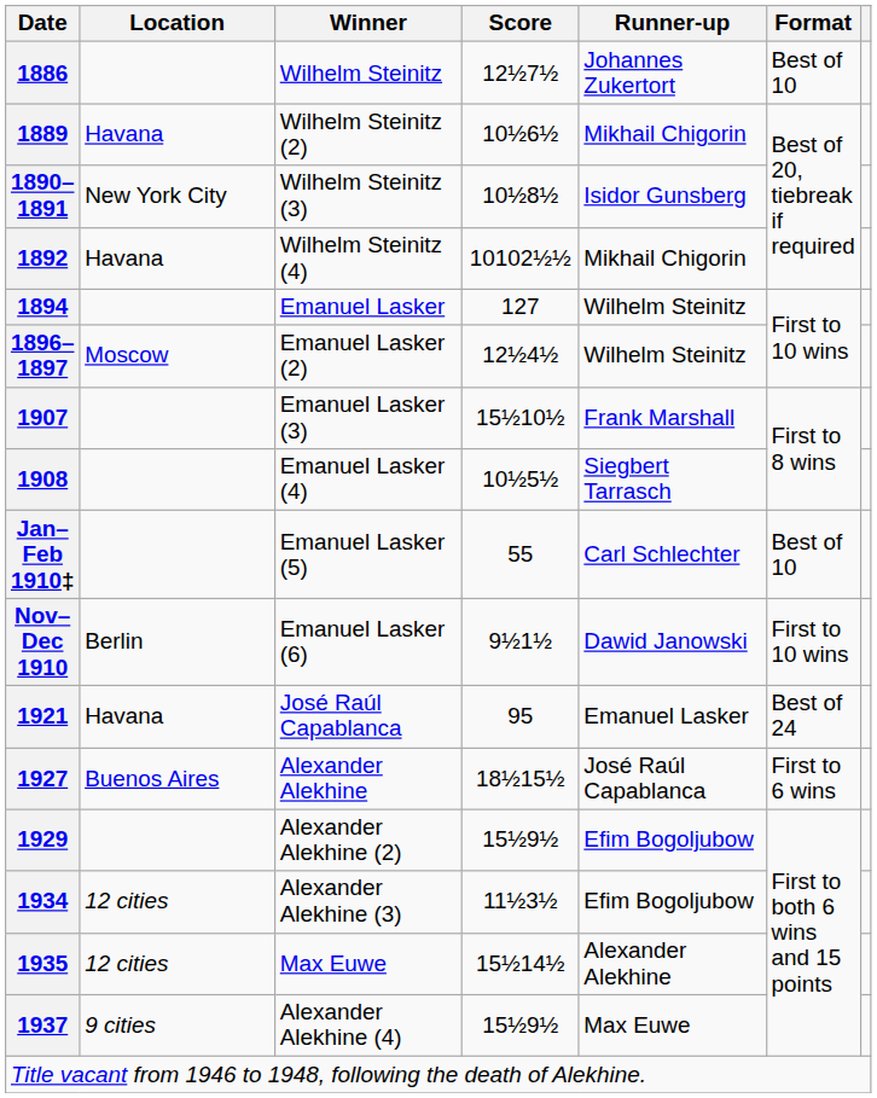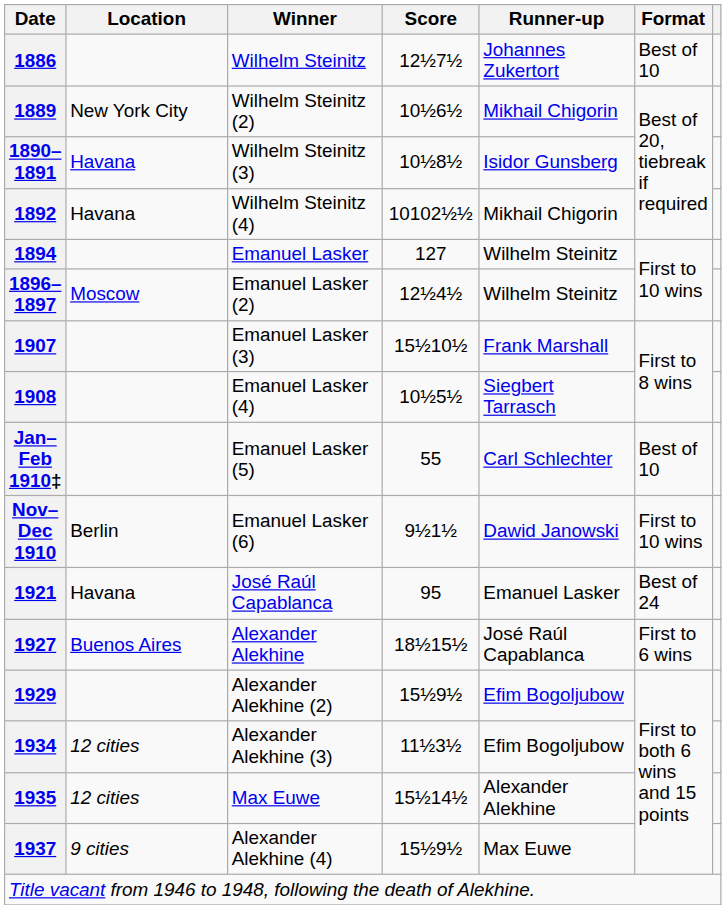 <table class="wikitable sortable">
 <tr>
 <th scope="col" style="width:2em">Date</th>
 <th scope="col" style="width:15em" class="unsortable">Location</th>
 <th scope="col" style="width:12em">Winner</th>
 <th scope="col" style="width:5em" class="unsortable">Score</th>
 <th scope="col" style="width:12em">Runner-up</th>
 <th scope="col" class="unsortable">Format</th>
 <th scope="col" class="unsortable"></th>
 </tr>
 <tr>
 <th scope="row"><a href='#'>1886</a></th>
 <td></td>
 <td data-sort-value="Steinitz, Wilhelm"> <a href='#'>Wilhelm Steinitz</a></td>
 <td style="text-align:center">12½7½</td>
 <td data-sort-value="Zukertort, Johannes"> <a href='#'>Johannes Zukertort</a></td>
 <td>Best of 10</td>
 <td></td>
 </tr>
 <tr>
 <th scope="row"><a href='#'>1889</a></th>
-<td> <a href='#'>Havana</a></td>
+<td> New York City</td>
 <td data-sort-value="Steinitz, Wilhelm"> Wilhelm Steinitz (2)</td>
 <td style="text-align:center">10½6½</td>
 <td data-sort-value="Chigorin, Mikhail"> <a href='#'>Mikhail Chigorin</a></td>
 <td rowspan="3">Best of 20, tiebreak if required</td>
 <td></td>
 </tr>
 <tr>
 <th scope="row"><a href='#'>1890–1891</a></th>
-<td> New York City</td>
+<td> <a href='#'>Havana</a></td>
 <td data-sort-value="Steinitz, Wilhelm"> Wilhelm Steinitz (3)</td>
 <td style="text-align:center">10½8½</td>
 <td data-sort-value="Gunsberg, Isidor"> <a href='#'>Isidor Gunsberg</a></td>
 <td></td>
 </tr>
 <tr>
 <th scope="row"><a href='#'>1892</a></th>
 <td> Havana</td>
 <td data-sort-value="Steinitz, Wilhelm"> Wilhelm Steinitz (4)</td>
 <td style="text-align:center">10102½½</td>
 <td data-sort-value="Chigorin, Mikhail"> Mikhail Chigorin</td>
 <td></td>
 </tr>
 <tr>
 <th scope="row"><a href='#'>1894</a></th>
 <td></td>
 <td data-sort-value="Lasker, Emanuel"> <a href='#'>Emanuel Lasker</a></td>
 <td style="text-align:center">127</td>
 <td data-sort-value="Steinitz, Wilhelm"> Wilhelm Steinitz</td>
 <td rowspan="2">First to 10 wins</td>
 <td></td>
 </tr>
 <tr>
 <th scope="row"><a href='#'>1896–1897</a></th>
 <td> <a href='#'>Moscow</a></td>
 <td data-sort-value="Lasker, Emanuel"> Emanuel Lasker (2)</td>
 <td style="text-align:center">12½4½</td>
 <td data-sort-value="Steinitz, Wilhelm"> Wilhelm Steinitz</td>
 <td></td>
 </tr>
 <tr>
 <th scope="row"><a href='#'>1907</a></th>
 <td></td>
 <td data-sort-value="Lasker, Emanuel"> Emanuel Lasker (3)</td>
 <td style="text-align:center">15½10½</td>
 <td data-sort-value="Marshall, Frank"> <a href='#'>Frank Marshall</a></td>
 <td rowspan="2">First to 8 wins</td>
 <td></td>
 </tr>
 <tr>
 <th scope="row"><a href='#'>1908</a></th>
 <td></td>
 <td data-sort-value="Lasker, Emanuel"> Emanuel Lasker (4)</td>
 <td style="text-align:center">10½5½</td>
 <td data-sort-value="Tarrasch, Siegbert"> <a href='#'>Siegbert Tarrasch</a></td>
 <td></td>
 </tr>
 <tr>
 <th scope="row" data-sort-value="1910-01"><a href='#'>Jan–Feb 1910</a>‡</th>
 <td></td>
 <td data-sort-value="Lasker, Emanuel"> Emanuel Lasker (5)</td>
 <td style="text-align:center">55</td>
 <td data-sort-value="Schlechter, Carl"> <a href='#'>Carl Schlechter</a></td>
 <td>Best of 10</td>
 <td></td>
 </tr>
 <tr>
 <th scope="row" data-sort-value="1910-11"><a href='#'>Nov–Dec 1910</a></th>
 <td> Berlin</td>
 <td data-sort-value="Lasker, Emanuel"> Emanuel Lasker (6)</td>
 <td style="text-align:center">9½1½</td>
 <td data-sort-value="Janowski, Dawid"> <a href='#'>Dawid Janowski</a></td>
 <td>First to 10 wins</td>
 <td></td>
 </tr>
 <tr>
 <th scope="row"><a href='#'>1921</a></th>
 <td> Havana</td>
 <td data-sort-value="Capablanca, José Raúl"> <a href='#'>José Raúl Capablanca</a></td>
 <td style="text-align:center">95</td>
 <td data-sort-value="Lasker, Emanuel"> Emanuel Lasker</td>
 <td>Best of 24</td>
 <td></td>
 </tr>
 <tr>
 <th scope="row"><a href='#'>1927</a></th>
 <td> <a href='#'>Buenos Aires</a></td>
 <td data-sort-value="Alekhine, Alexander"> <a href='#'>Alexander Alekhine</a></td>
 <td style="text-align:center">18½15½</td>
 <td data-sort-value="Capablanca, José Raúl"> José Raúl Capablanca</td>
 <td>First to 6 wins</td>
 <td></td>
 </tr>
 <tr>
 <th scope="row"><a href='#'>1929</a></th>
 <td></td>
 <td data-sort-value="Alekhine, Alexander"> Alexander Alekhine (2)</td>
 <td style="text-align:center">15½9½</td>
 <td data-sort-value="Bogoljubow, Efim"> <a href='#'>Efim Bogoljubow</a></td>
 <td rowspan="4">First to both 6 wins and 15 points</td>
 <td></td>
 </tr>
 <tr>
 <th scope="row"><a href='#'>1934</a></th>
 <td> <em>12 cities</em></td>
 <td data-sort-value="Alekhine, Alexander"> Alexander Alekhine (3)</td>
 <td style="text-align:center">11½3½</td>
 <td data-sort-value="Bogoljubow, Efim"> Efim Bogoljubow</td>
 <td></td>
 </tr>
 <tr>
 <th scope="row"><a href='#'>1935</a></th>
 <td> <em>12 cities</em></td>
 <td data-sort-value="Euwe, Max"> <a href='#'>Max Euwe</a></td>
 <td style="text-align:center">15½14½</td>
 <td data-sort-value="Alekhine, Alexander"> Alexander Alekhine</td>
 <td></td>
 </tr>
 <tr>
 <th scope="row"><a href='#'>1937</a></th>
 <td> <em>9 cities</em></td>
 <td data-sort-value="Alekhine, Alexander"> Alexander Alekhine (4)</td>
 <td style="text-align:center">15½9½</td>
 <td data-sort-value="Euwe, Max"> Max Euwe</td>
 <td></td>
 </tr>
 <tr>
 <td colspan="7" data-sort-value="zzz"><em><a href='#'>Title vacant</a> from 1946 to 1948, following the death of Alekhine.</em></td>
 </tr>
 </table>
